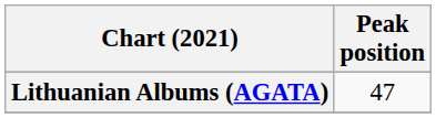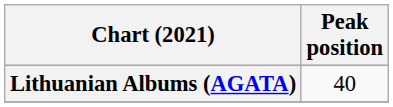 <table class="wikitable sortable plainrowheaders" style="text-align:center">
 <tr>
 <th scope="col">Chart (2021)</th>
 <th scope="col">Peak<br>position</th>
 </tr>
 <tr>
 </tr>
 <tr>
 </tr>
 <tr>
 </tr>
 <tr>
 </tr>
 <tr>
 </tr>
 <tr>
 </tr>
 <tr>
 </tr>
 <tr>
 </tr>
 <tr>
 </tr>
 <tr>
 </tr>
 <tr>
 <th scope="row">Lithuanian Albums (<a href='#'>AGATA</a>)</th>
-<td>47</td>
+<td>40</td>
 </tr>
 <tr>
 </tr>
 <tr>
 </tr>
 <tr>
 </tr>
 <tr>
 </tr>
 <tr>
 </tr>
 <tr>
 </tr>
 <tr>
 </tr>
 <tr>
 </tr>
 </table>
